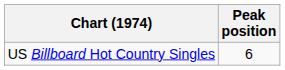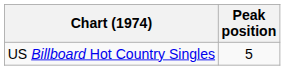 <table class="wikitable sortable" border="1">
 <tr>
 <th>Chart (1974)</th>
 <th>Peak<br>position</th>
 </tr>
 <tr>
 <td>US <a href='#'><em>Billboard</em> Hot Country Singles</a><br></td>
-<td style="text-align:center;">6</td>
+<td style="text-align:center;">5</td>
 </tr>
 </table>
